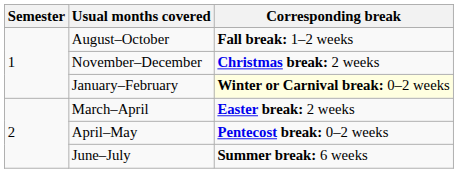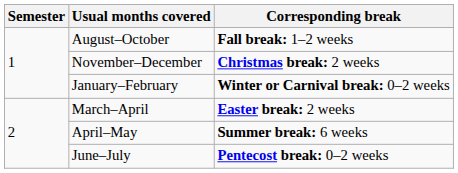 <table class="wikitable">
 <tr>
 <th>Semester</th>
 <th>Usual months covered</th>
 <th>Corresponding break</th>
 </tr>
 <tr>
 <td rowspan=3>1</td>
 <td>August–October</td>
 <td><strong>Fall break:</strong> 1–2 weeks</td>
 </tr>
 <tr>
 <td>November–December</td>
 <td><strong><a href='#'>Christmas</a> break:</strong> 2 weeks</td>
 </tr>
 <tr>
 <td>January–February</td>
-<td style="background: lightyellow;"><strong>Winter or Carnival break:</strong> 0–2 weeks</td>
+<td><strong>Winter or Carnival break:</strong> 0–2 weeks</td>
 </tr>
 <tr>
 <td rowspan=3>2</td>
 <td>March–April</td>
 <td><strong><a href='#'>Easter</a> break:</strong> 2 weeks</td>
 </tr>
 <tr>
 <td>April–May</td>
-<td><strong><a href='#'>Pentecost</a> break:</strong> 0–2 weeks</td>
+<td><strong>Summer break:</strong> 6 weeks</td>
 </tr>
 <tr>
 <td>June–July</td>
-<td><strong>Summer break:</strong> 6 weeks</td>
+<td><strong><a href='#'>Pentecost</a> break:</strong> 0–2 weeks</td>
 </tr>
 </table>
